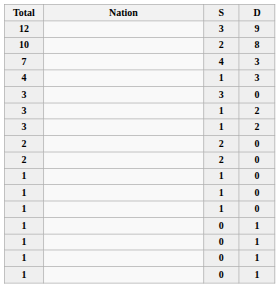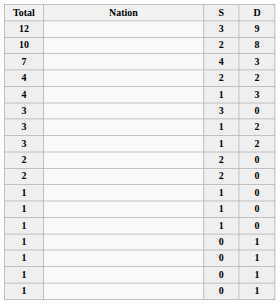 <table class="wikitable" style="font-size:90%;">
 <tr>
 <th width=50>Total</th>
 <th width=225>Nation</th>
 <th width=45 style="background:#efefef"> S </th>
 <th width=45 style="background:#efefef"> D </th>
 </tr>
 <tr align=center>
 <td bgcolor=#efefef><strong>12</strong></td>
 <td align=left></td>
 <td bgcolor=#efefef><strong>3</strong></td>
 <td bgcolor=#efefef><strong>9</strong></td>
 </tr>
 <tr align=center>
 <td bgcolor=#efefef><strong>10</strong></td>
 <td align=left></td>
 <td bgcolor=#efefef><strong>2</strong></td>
 <td bgcolor=#efefef><strong>8</strong></td>
 </tr>
 <tr align=center>
 <td bgcolor=#efefef><strong>7</strong></td>
 <td align=left></td>
 <td bgcolor=#efefef><strong>4</strong></td>
 <td bgcolor=#efefef><strong>3</strong></td>
+</tr>
+<tr align=center>
+<td bgcolor=#efefef><strong>4</strong></td>
+<td align=left></td>
+<td bgcolor=#efefef><strong>2</strong></td>
+<td bgcolor=#efefef><strong>2</strong></td>
 </tr>
 <tr align=center>
 <td bgcolor=#efefef><strong>4</strong></td>
 <td align=left></td>
 <td bgcolor=#efefef><strong>1</strong></td>
 <td bgcolor=#efefef><strong>3</strong></td>
 </tr>
 <tr align=center>
 <td bgcolor=#efefef><strong>3</strong></td>
 <td align=left></td>
 <td bgcolor=#efefef><strong>3</strong></td>
 <td bgcolor=#efefef><strong>0</strong></td>
 </tr>
 <tr align=center>
 <td bgcolor=#efefef><strong>3</strong></td>
 <td align=left></td>
 <td bgcolor=#efefef><strong>1</strong></td>
 <td bgcolor=#efefef><strong>2</strong></td>
 </tr>
 <tr align=center>
 <td bgcolor=#efefef><strong>3</strong></td>
 <td align=left></td>
 <td bgcolor=#efefef><strong>1</strong></td>
 <td bgcolor=#efefef><strong>2</strong></td>
 </tr>
 <tr align=center>
 <td bgcolor=#efefef><strong>2</strong></td>
 <td align=left></td>
 <td bgcolor=#efefef><strong>2</strong></td>
 <td bgcolor=#efefef><strong>0</strong></td>
 </tr>
 <tr align=center>
 <td bgcolor=#efefef><strong>2</strong></td>
 <td align=left></td>
 <td bgcolor=#efefef><strong>2</strong></td>
 <td bgcolor=#efefef><strong>0</strong></td>
 </tr>
 <tr align=center>
 <td bgcolor=#efefef><strong>1</strong></td>
 <td align=left></td>
 <td bgcolor=#efefef><strong>1</strong></td>
 <td bgcolor=#efefef><strong>0</strong></td>
 </tr>
 <tr align=center>
 <td bgcolor=#efefef><strong>1</strong></td>
 <td align=left></td>
 <td bgcolor=#efefef><strong>1</strong></td>
 <td bgcolor=#efefef><strong>0</strong></td>
 </tr>
 <tr align=center>
 <td bgcolor=#efefef><strong>1</strong></td>
 <td align=left></td>
 <td bgcolor=#efefef><strong>1</strong></td>
 <td bgcolor=#efefef><strong>0</strong></td>
 </tr>
 <tr align=center>
 <td bgcolor=#efefef><strong>1</strong></td>
 <td align=left></td>
 <td bgcolor=#efefef><strong>0</strong></td>
 <td bgcolor=#efefef><strong>1</strong></td>
 </tr>
 <tr align=center>
 <td bgcolor=#efefef><strong>1</strong></td>
 <td align=left></td>
 <td bgcolor=#efefef><strong>0</strong></td>
 <td bgcolor=#efefef><strong>1</strong></td>
 </tr>
 <tr align=center>
 <td bgcolor=#efefef><strong>1</strong></td>
 <td align=left></td>
 <td bgcolor=#efefef><strong>0</strong></td>
 <td bgcolor=#efefef><strong>1</strong></td>
 </tr>
 <tr align=center>
 <td bgcolor=#efefef><strong>1</strong></td>
 <td align=left></td>
 <td bgcolor=#efefef><strong>0</strong></td>
 <td bgcolor=#efefef><strong>1</strong></td>
 </tr>
 </table>
